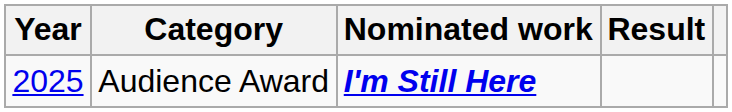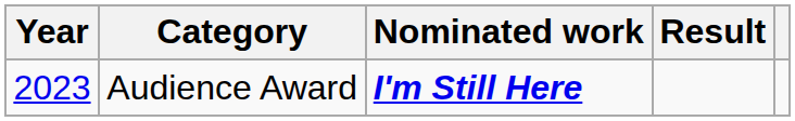 <table class="wikitable sortable">
 <tr>
 <th>Year</th>
 <th>Category</th>
 <th>Nominated work</th>
 <th>Result</th>
 <th class="unsortable"></th>
 </tr>
 <tr>
-<td><a href='#'>2025</a></td>
+<td><a href='#'>2023</a></td>
 <td>Audience Award</td>
 <td><strong><em><a href='#'>I'm Still Here</a></em></strong></td>
 <td></td>
 <td></td>
 </tr>
 </table>
